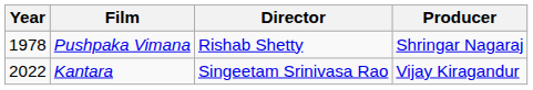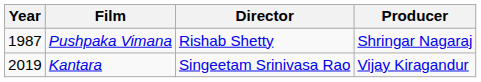 <table class="wikitable">
 <tr style="background:#d3d3d3;">
 <th>Year</th>
 <th>Film</th>
 <th>Director</th>
 <th>Producer</th>
 </tr>
 <tr>
-<td>1978</td>
+<td>1987</td>
 <td><em><a href='#'>Pushpaka Vimana</a></em></td>
 <td><a href='#'>Rishab Shetty</a></td>
 <td><a href='#'>Shringar Nagaraj</a></td>
 </tr>
 <tr>
-<td>2022</td>
+<td>2019</td>
 <td><em><a href='#'>Kantara</a></em></td>
 <td><a href='#'>Singeetam Srinivasa Rao</a></td>
 <td><a href='#'>Vijay Kiragandur</a></td>
 </tr>
 </table>
